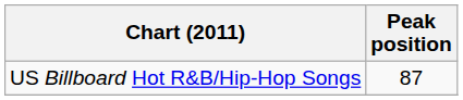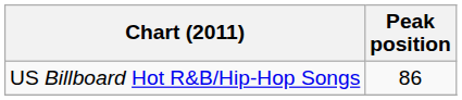 <table class="wikitable sortable">
 <tr>
 <th>Chart (2011)</th>
 <th>Peak<br>position</th>
 </tr>
 <tr>
 <td>US <em>Billboard</em> <a href='#'>Hot R&B/Hip-Hop Songs</a></td>
-<td align="center">87</td>
+<td align="center">86</td>
 </tr>
 <tr>
 </tr>
 </table>
